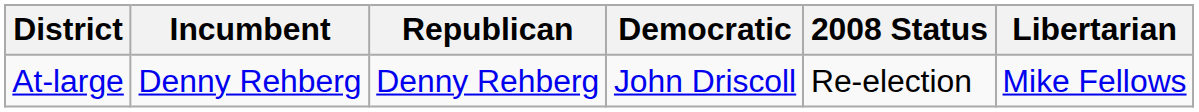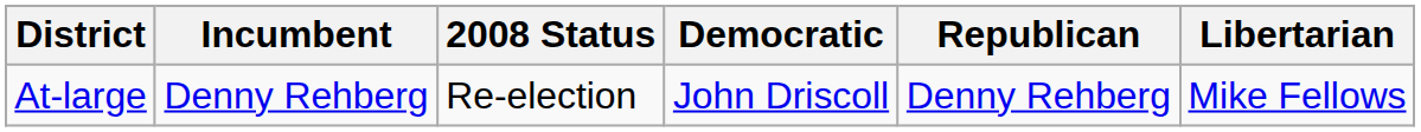 <table class="wikitable">
 <tr>
 <th>District</th>
 <th>Incumbent</th>
+<th>2008 Status</th>
+<th>Democratic</th>
 <th>Republican</th>
-<th>Democratic</th>
-<th>2008 Status</th>
 <th>Libertarian</th>
 </tr>
 <tr>
 <td><a href='#'>At-large</a></td>
 <td><a href='#'>Denny Rehberg</a></td>
+<td>Re-election</td>
+<td><a href='#'>John Driscoll</a></td>
 <td><a href='#'>Denny Rehberg</a></td>
-<td><a href='#'>John Driscoll</a></td>
-<td>Re-election</td>
 <td><a href='#'>Mike Fellows</a></td>
 </tr>
 </table>
